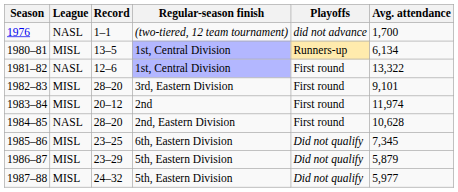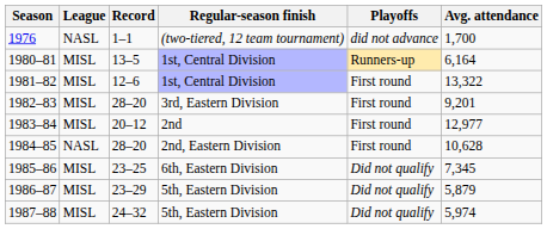 <table class="wikitable">
 <tr>
 <th>Season</th>
 <th>League</th>
 <th>Record</th>
 <th>Regular-season finish</th>
 <th>Playoffs</th>
 <th>Avg. attendance</th>
 </tr>
 <tr>
 <td><a href='#'>1976</a></td>
 <td>NASL</td>
 <td>1–1</td>
 <td><em>(two-tiered, 12 team tournament)</em></td>
 <td><em>did not advance</em></td>
 <td>1,700</td>
 </tr>
 <tr>
 <td>1980–81</td>
 <td>MISL</td>
 <td>13–5</td>
 <td style="background:#b3b7ff;">1st, Central Division</td>
 <td style="background:#ffebad;">Runners-up</td>
-<td>6,134</td>
+<td>6,164</td>
 </tr>
 <tr>
 <td>1981–82</td>
-<td>NASL</td>
+<td>MISL</td>
 <td>12–6</td>
 <td style="background:#b3b7ff;">1st, Central Division</td>
 <td>First round</td>
 <td>13,322</td>
 </tr>
 <tr>
 <td>1982–83</td>
 <td>MISL</td>
 <td>28–20</td>
 <td>3rd, Eastern Division</td>
 <td>First round</td>
-<td>9,101</td>
+<td>9,201</td>
 </tr>
 <tr>
 <td>1983–84</td>
 <td>MISL</td>
 <td>20–12</td>
 <td>2nd</td>
 <td>First round</td>
-<td>11,974</td>
+<td>12,977</td>
 </tr>
 <tr>
 <td>1984–85</td>
 <td>NASL</td>
 <td>28–20</td>
 <td>2nd, Eastern Division</td>
 <td>First round</td>
 <td>10,628</td>
 </tr>
 <tr>
 <td>1985–86</td>
 <td>MISL</td>
 <td>23–25</td>
 <td>6th, Eastern Division</td>
 <td><em>Did not qualify</em></td>
 <td>7,345</td>
 </tr>
 <tr>
 <td>1986–87</td>
 <td>MISL</td>
 <td>23–29</td>
 <td>5th, Eastern Division</td>
 <td><em>Did not qualify</em></td>
 <td>5,879</td>
 </tr>
 <tr>
 <td>1987–88</td>
 <td>MISL</td>
 <td>24–32</td>
 <td>5th, Eastern Division</td>
 <td><em>Did not qualify</em></td>
-<td>5,977</td>
+<td>5,974</td>
 </tr>
 </table>
